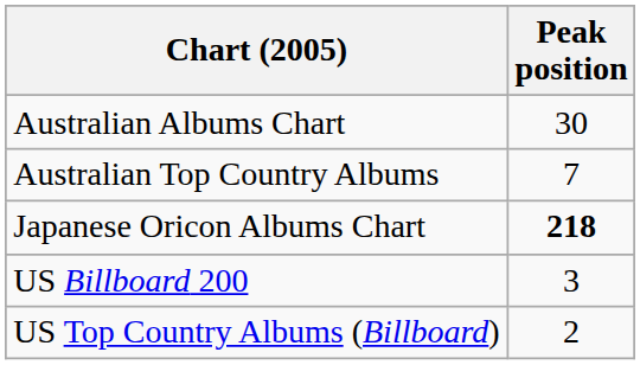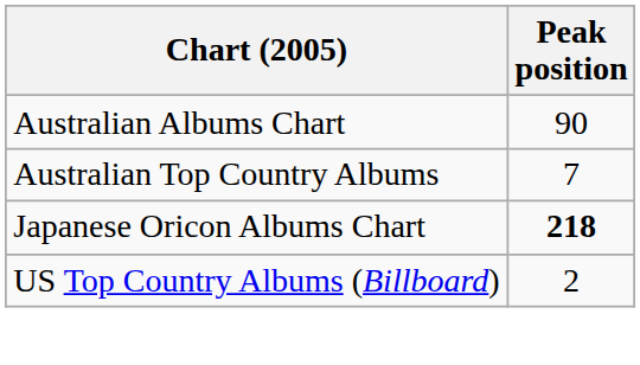 <table class="wikitable sortable">
 <tr>
 <th align="left">Chart (2005)</th>
 <th align="left">Peak<br>position</th>
 </tr>
 <tr>
 <td align="left">Australian Albums Chart</td>
-<td style="text-align:center;">30</td>
+<td style="text-align:center;">90</td>
 </tr>
 <tr>
 <td align="left">Australian Top Country Albums</td>
 <td style="text-align:center;">7</td>
 </tr>
 <tr>
 <td align="left">Japanese Oricon Albums Chart</td>
 <td style="text-align:center;"><strong>218</strong></td>
 </tr>
 <tr>
-<td align="left">US <a href='#'><em>Billboard</em> 200</a></td>
-<td style="text-align:center;">3</td>
-</tr>
-<tr>
 <td align="left">US <a href='#'>Top Country Albums</a> (<em><a href='#'>Billboard</a></em>)</td>
 <td style="text-align:center;">2</td>
 </tr>
 </table>
